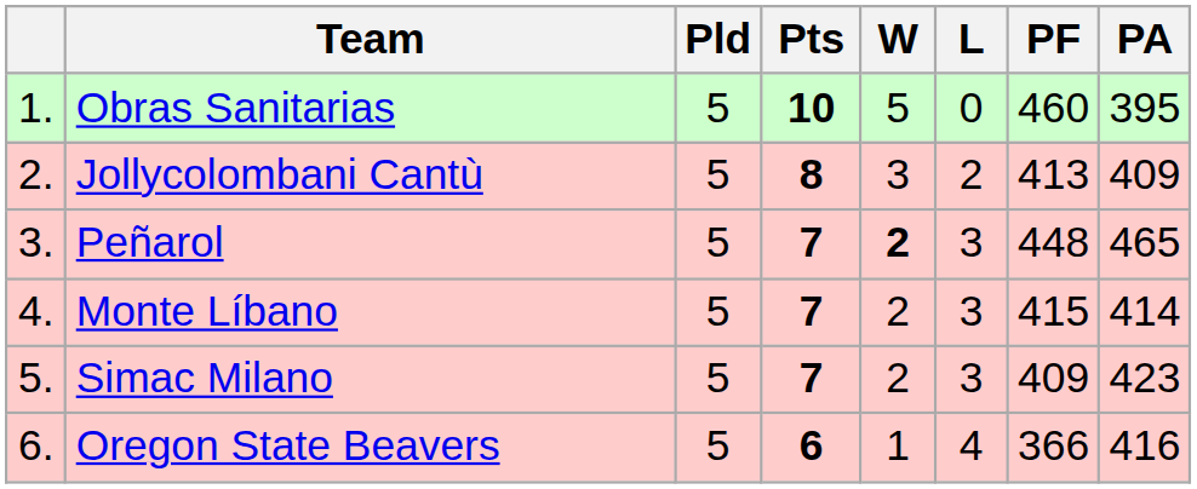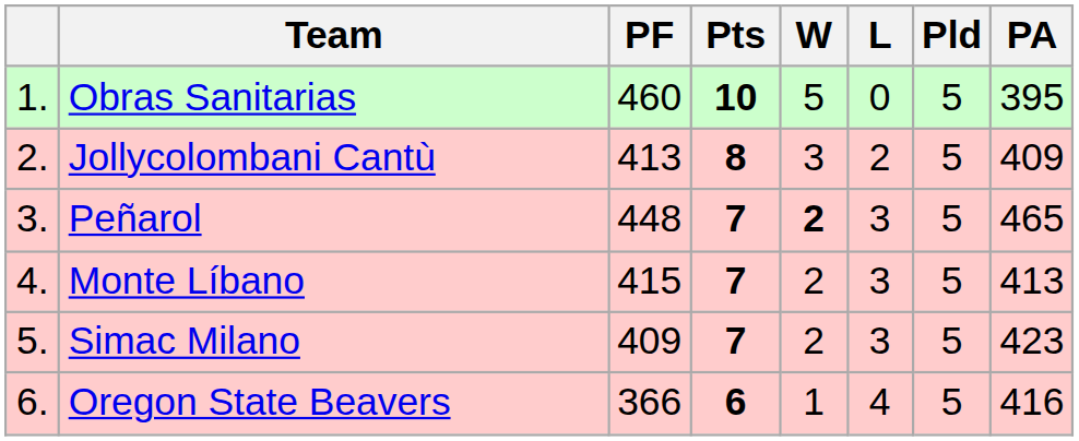 <table class=wikitable style="text-align:center">
 <tr>
 <th width=15></th>
 <th width=220>Team</th>
-<th width=20>Pld</th>
+<th width=20>PF</th>
 <th width=30>Pts</th>
 <th width=20>W</th>
 <th width=20>L</th>
-<th width=20>PF</th>
+<th width=20>Pld</th>
 <th width=20>PA</th>
 </tr>
 <tr style="background: #ccffcc;">
 <td>1.</td>
 <td align=left> <a href='#'>Obras Sanitarias</a></td>
-<td>5</td>
+<td>460</td>
 <td><strong>10</strong></td>
 <td>5</td>
 <td>0</td>
-<td>460</td>
+<td>5</td>
 <td>395</td>
 </tr>
 <tr style="background:#ffcccc;">
 <td>2.</td>
 <td align=left> <a href='#'>Jollycolombani Cantù</a></td>
-<td>5</td>
+<td>413</td>
 <td><strong>8</strong></td>
 <td>3</td>
 <td>2</td>
-<td>413</td>
+<td>5</td>
 <td>409</td>
 </tr>
 <tr style="background:#ffcccc;">
 <td>3.</td>
 <td align=left> <a href='#'>Peñarol</a></td>
-<td>5</td>
+<td>448</td>
 <td><strong>7</strong></td>
 <td><strong>2</strong></td>
 <td>3</td>
-<td>448</td>
+<td>5</td>
 <td>465</td>
 </tr>
 <tr style="background:#ffcccc;">
 <td>4.</td>
 <td align=left> <a href='#'>Monte Líbano</a></td>
-<td>5</td>
+<td>415</td>
 <td><strong>7</strong></td>
 <td>2</td>
 <td>3</td>
-<td>415</td>
-<td>414</td>
+<td>5</td>
+<td>413</td>
 </tr>
 <tr style="background:#ffcccc;">
 <td>5.</td>
 <td align=left> <a href='#'>Simac Milano</a></td>
-<td>5</td>
+<td>409</td>
 <td><strong>7</strong></td>
 <td>2</td>
 <td>3</td>
-<td>409</td>
+<td>5</td>
 <td>423</td>
 </tr>
 <tr style="background:#ffcccc;">
 <td>6.</td>
 <td align=left> <a href='#'>Oregon State Beavers</a></td>
-<td>5</td>
+<td>366</td>
 <td><strong>6</strong></td>
 <td>1</td>
 <td>4</td>
-<td>366</td>
+<td>5</td>
 <td>416</td>
 </tr>
 </table>
